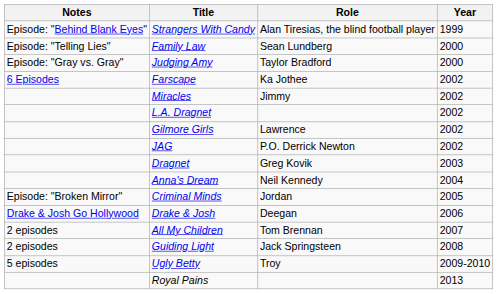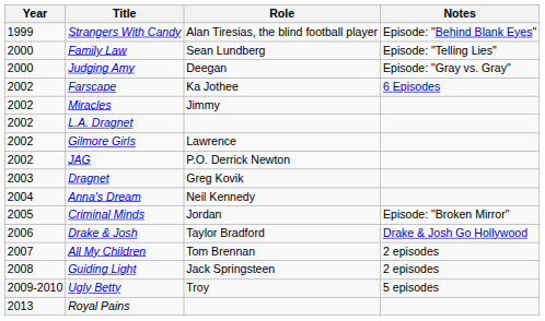 <table class="wikitable">
 <tr>
-<th>Notes</th>
+<th>Year</th>
 <th>Title</th>
 <th>Role</th>
-<th>Year</th>
+<th>Notes</th>
 </tr>
 <tr>
-<td>Episode: "<a href='#'>Behind Blank Eyes</a>"</td>
+<td>1999</td>
 <td><em><a href='#'>Strangers With Candy</a></em></td>
 <td>Alan Tiresias, the blind football player</td>
-<td>1999</td>
+<td>Episode: "<a href='#'>Behind Blank Eyes</a>"</td>
 </tr>
 <tr>
-<td>Episode: "Telling Lies"</td>
+<td>2000</td>
 <td><em><a href='#'>Family Law</a></em></td>
 <td>Sean Lundberg</td>
-<td>2000</td>
+<td>Episode: "Telling Lies"</td>
 </tr>
 <tr>
+<td>2000</td>
+<td><em><a href='#'>Judging Amy</a></em></td>
+<td>Deegan</td>
 <td>Episode: "Gray vs. Gray"</td>
-<td><em><a href='#'>Judging Amy</a></em></td>
-<td>Taylor Bradford</td>
-<td>2000</td>
 </tr>
 <tr>
-<td><a href='#'>6 Episodes</a></td>
+<td>2002</td>
 <td><em><a href='#'>Farscape</a></em></td>
 <td>Ka Jothee</td>
-<td>2002</td>
+<td><a href='#'>6 Episodes</a></td>
 </tr>
 <tr>
-<td></td>
+<td>2002</td>
 <td><em><a href='#'>Miracles</a></em></td>
 <td>Jimmy</td>
-<td>2002</td>
+<td></td>
 </tr>
 <tr>
-<td></td>
+<td>2002</td>
 <td><em><a href='#'>L.A. Dragnet</a></em></td>
 <td></td>
-<td>2002</td>
+<td></td>
 </tr>
 <tr>
-<td></td>
+<td>2002</td>
 <td><em><a href='#'>Gilmore Girls</a></em></td>
 <td>Lawrence</td>
-<td>2002</td>
+<td></td>
 </tr>
 <tr>
-<td></td>
+<td>2002</td>
 <td><em><a href='#'>JAG</a></em></td>
 <td>P.O. Derrick Newton</td>
-<td>2002</td>
+<td></td>
 </tr>
 <tr>
-<td></td>
+<td>2003</td>
 <td><em><a href='#'>Dragnet</a></em></td>
 <td>Greg Kovik</td>
-<td>2003</td>
+<td></td>
 </tr>
 <tr>
-<td></td>
+<td>2004</td>
 <td><em><a href='#'>Anna's Dream</a></em></td>
 <td>Neil Kennedy</td>
-<td>2004</td>
+<td></td>
 </tr>
 <tr>
-<td>Episode: "Broken Mirror"</td>
+<td>2005</td>
 <td><em><a href='#'>Criminal Minds</a></em></td>
 <td>Jordan</td>
-<td>2005</td>
+<td>Episode: "Broken Mirror"</td>
 </tr>
 <tr>
+<td>2006</td>
+<td><em><a href='#'>Drake & Josh</a></em></td>
+<td>Taylor Bradford</td>
 <td><a href='#'>Drake & Josh Go Hollywood</a></td>
-<td><em><a href='#'>Drake & Josh</a></em></td>
-<td>Deegan</td>
-<td>2006</td>
 </tr>
 <tr>
-<td>2 episodes</td>
+<td>2007</td>
 <td><em><a href='#'>All My Children</a></em></td>
 <td>Tom Brennan</td>
-<td>2007</td>
+<td>2 episodes</td>
 </tr>
 <tr>
-<td>2 episodes</td>
+<td>2008</td>
 <td><em><a href='#'>Guiding Light</a></em></td>
 <td>Jack Springsteen</td>
-<td>2008</td>
+<td>2 episodes</td>
 </tr>
 <tr>
-<td>5 episodes</td>
+<td>2009-2010</td>
 <td><em><a href='#'>Ugly Betty</a></em></td>
 <td>Troy</td>
-<td>2009-2010</td>
+<td>5 episodes</td>
 </tr>
 <tr>
-<td></td>
+<td>2013</td>
 <td><em>Royal Pains</em></td>
 <td></td>
-<td>2013</td>
+<td></td>
 </tr>
 </table>
